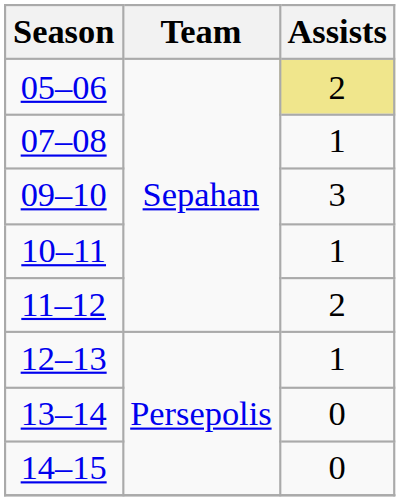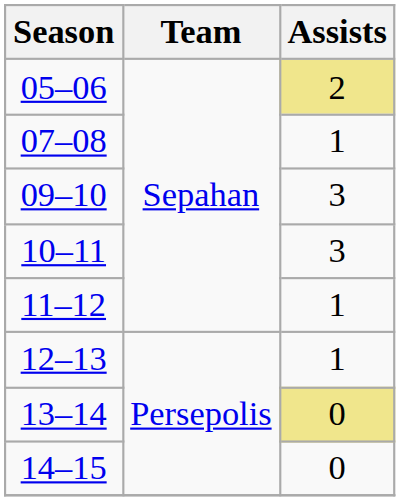 <table class="wikitable" style="text-align: center;">
 <tr>
 <th>Season</th>
 <th>Team</th>
 <th>Assists</th>
 </tr>
 <tr>
 <td><a href='#'>05–06</a></td>
 <td rowspan="5"><a href='#'>Sepahan</a></td>
 <td style="background: khaki;">2</td>
 </tr>
 <tr>
 <td><a href='#'>07–08</a></td>
 <td>1</td>
 </tr>
 <tr>
 <td><a href='#'>09–10</a></td>
 <td>3</td>
 </tr>
 <tr>
 <td><a href='#'>10–11</a></td>
-<td>1</td>
+<td>3</td>
 </tr>
 <tr>
 <td><a href='#'>11–12</a></td>
-<td>2</td>
+<td>1</td>
 </tr>
 <tr>
 <td><a href='#'>12–13</a></td>
 <td rowspan="3"><a href='#'>Persepolis</a></td>
 <td>1</td>
 </tr>
 <tr>
 <td><a href='#'>13–14</a></td>
-<td>0</td>
+<td style="background: khaki;">0</td>
 </tr>
 <tr>
 <td><a href='#'>14–15</a></td>
 <td>0</td>
 </tr>
 <tr>
 </tr>
 </table>
